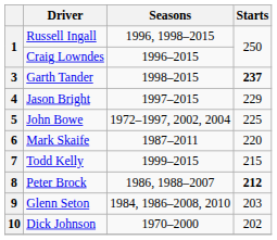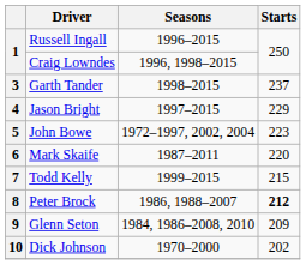 <table class="wikitable" style="font-size: 90%; text-align: center">
 <tr>
 <th></th>
 <th>Driver</th>
 <th>Seasons</th>
 <th>Starts</th>
 </tr>
 <tr>
 <th rowspan="2">1</th>
 <td align="left"> <a href='#'>Russell Ingall</a></td>
-<td>1996, 1998–2015</td>
+<td>1996–2015</td>
 <td rowspan="2">250</td>
 </tr>
 <tr>
 <td align="left"> <a href='#'>Craig Lowndes</a></td>
-<td>1996–2015</td>
+<td>1996, 1998–2015</td>
 </tr>
 <tr>
 <th>3</th>
 <td align="left"> <a href='#'>Garth Tander</a></td>
 <td>1998–2015</td>
-<td><strong>237</strong></td>
+<td>237</td>
 </tr>
 <tr>
 <th>4</th>
 <td align="left"> <a href='#'>Jason Bright</a></td>
 <td>1997–2015</td>
 <td>229</td>
 </tr>
 <tr>
 <th>5</th>
 <td align="left"> <a href='#'>John Bowe</a></td>
 <td>1972–1997, 2002, 2004</td>
-<td>225</td>
+<td>223</td>
 </tr>
 <tr>
 <th>6</th>
 <td align="left"> <a href='#'>Mark Skaife</a></td>
 <td>1987–2011</td>
 <td>220</td>
 </tr>
 <tr>
 <th>7</th>
 <td align="left"> <a href='#'>Todd Kelly</a></td>
 <td>1999–2015</td>
 <td>215</td>
 </tr>
 <tr>
 <th>8</th>
 <td align="left"> <a href='#'>Peter Brock</a></td>
 <td>1986, 1988–2007</td>
 <td><strong>212</strong></td>
 </tr>
 <tr>
 <th>9</th>
 <td align="left"> <a href='#'>Glenn Seton</a></td>
 <td>1984, 1986–2008, 2010</td>
-<td>203</td>
+<td>209</td>
 </tr>
 <tr>
 <th>10</th>
 <td align="left"> <a href='#'>Dick Johnson</a></td>
 <td>1970–2000</td>
 <td>202</td>
 </tr>
 <tr>
 </tr>
 </table>
